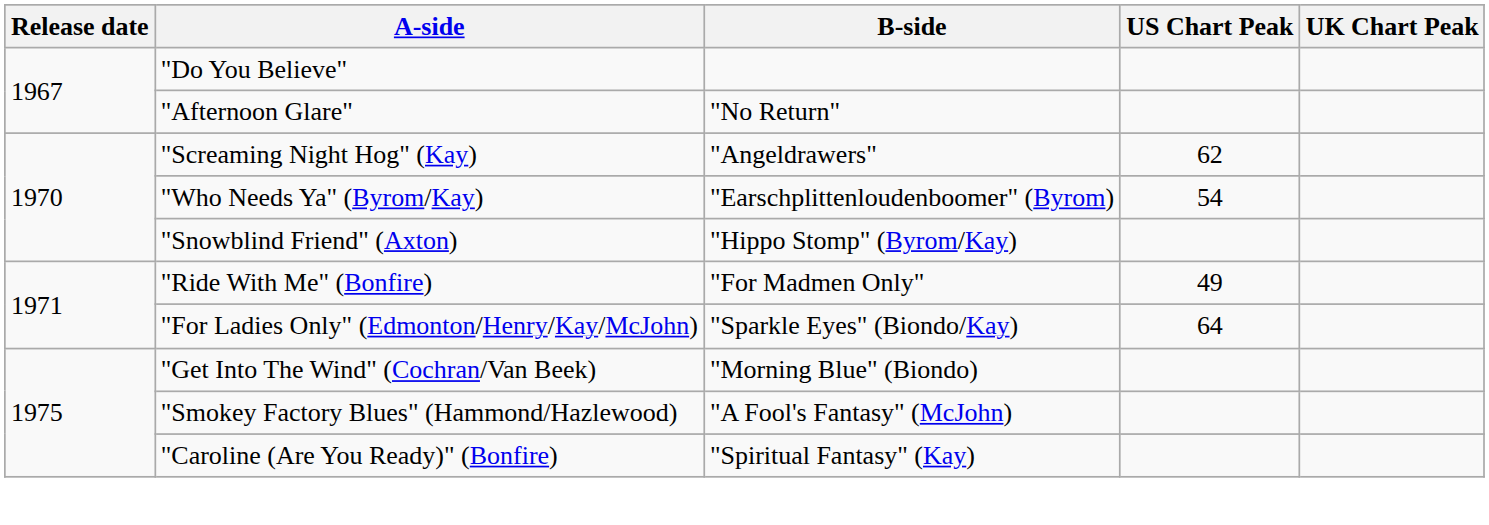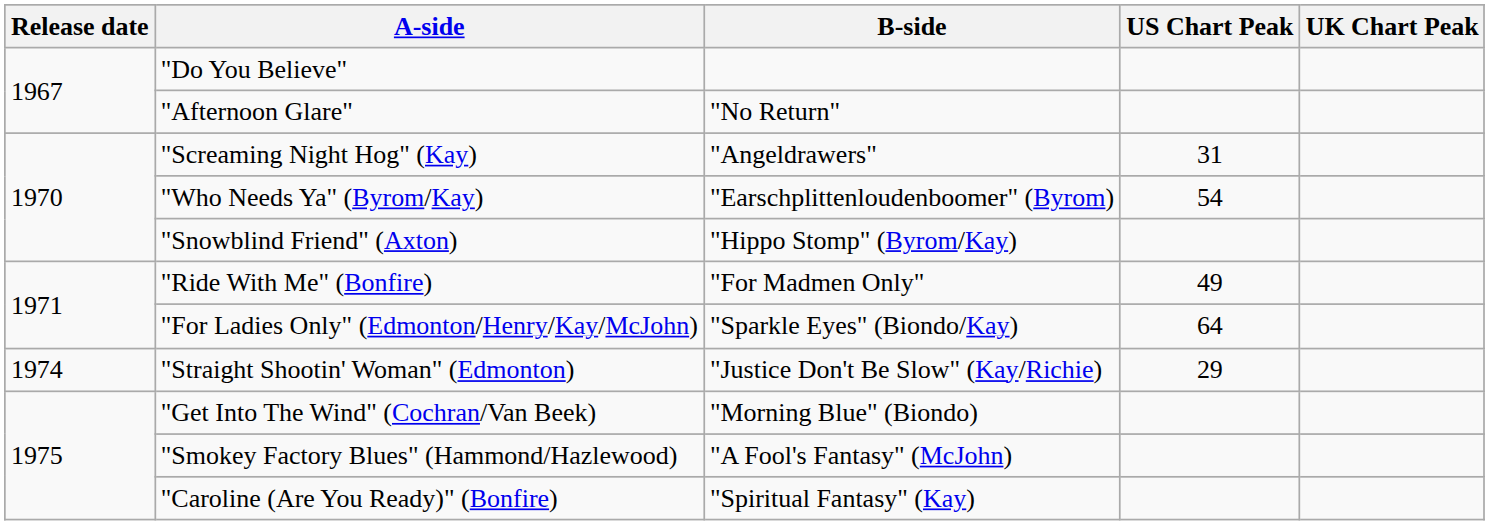 <table class="wikitable" style="font-size:95%">
 <tr>
 <th>Release date</th>
 <th><a href='#'>A-side</a></th>
 <th>B-side</th>
 <th>US Chart Peak</th>
 <th>UK Chart Peak</th>
 </tr>
 <tr>
 <td rowspan="2">1967</td>
 <td>"Do You Believe"</td>
 <td></td>
 <td align="center"></td>
 <td align="center"></td>
 </tr>
 <tr>
 <td>"Afternoon Glare"</td>
 <td>"No Return"</td>
 <td align="center"></td>
 <td align="center"></td>
 </tr>
 <tr>
 <td rowspan="3">1970</td>
 <td>"Screaming Night Hog" (<a href='#'>Kay</a>)</td>
 <td>"Angeldrawers"</td>
-<td align="center">62</td>
+<td align="center">31</td>
 <td align="center"></td>
 </tr>
 <tr>
 <td>"Who Needs Ya" (<a href='#'>Byrom</a>/<a href='#'>Kay</a>)</td>
 <td>"Earschplittenloudenboomer" (<a href='#'>Byrom</a>)</td>
 <td align="center">54</td>
 <td align="center"></td>
 </tr>
 <tr>
 <td>"Snowblind Friend" (<a href='#'>Axton</a>)</td>
 <td>"Hippo Stomp" (<a href='#'>Byrom</a>/<a href='#'>Kay</a>)</td>
 <td align="center"></td>
 <td align="center"></td>
 </tr>
 <tr>
 <td rowspan="2">1971</td>
 <td>"Ride With Me" (<a href='#'>Bonfire</a>)</td>
 <td>"For Madmen Only"</td>
 <td align="center">49</td>
 <td align="center"></td>
 </tr>
 <tr>
 <td>"For Ladies Only" (<a href='#'>Edmonton</a>/<a href='#'>Henry</a>/<a href='#'>Kay</a>/<a href='#'>McJohn</a>)</td>
 <td>"Sparkle Eyes" (Biondo/<a href='#'>Kay</a>)</td>
 <td align="center">64</td>
 <td align="center"></td>
 </tr>
 <tr>
+<td>1974</td>
+<td>"Straight Shootin' Woman" (<a href='#'>Edmonton</a>)</td>
+<td>"Justice Don't Be Slow" (<a href='#'>Kay</a>/<a href='#'>Richie</a>)</td>
+<td align="center">29</td>
+<td align="center"></td>
+</tr>
+<tr>
 <td rowspan="3">1975</td>
 <td>"Get Into The Wind" (<a href='#'>Cochran</a>/Van Beek)</td>
 <td>"Morning Blue" (Biondo)</td>
 <td align="center"></td>
 <td align="center"></td>
 </tr>
 <tr>
 <td>"Smokey Factory Blues" (Hammond/Hazlewood)</td>
 <td>"A Fool's Fantasy" (<a href='#'>McJohn</a>)</td>
 <td align="center"></td>
 <td align="center"></td>
 </tr>
 <tr>
 <td>"Caroline (Are You Ready)" (<a href='#'>Bonfire</a>)</td>
 <td>"Spiritual Fantasy" (<a href='#'>Kay</a>)</td>
 <td align="center"></td>
 <td align="center"></td>
 </tr>
 </table>
